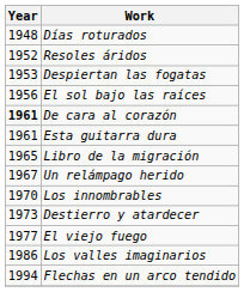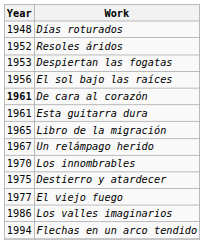 <table class="wikitable">
 <tr>
 <th>Year</th>
 <th>Work</th>
 </tr>
 <tr ------>
 <td>1948</td>
 <td><em>Días roturados</em></td>
 </tr>
 <tr -------->
 <td>1952</td>
 <td><em>Resoles áridos</em></td>
 </tr>
 <tr -------->
 <td>1953</td>
 <td><em>Despiertan las fogatas</em></td>
 </tr>
 <tr -------->
 <td>1956</td>
 <td><em>El sol bajo las raíces</em></td>
 </tr>
 <tr -------->
 <td><strong>1961</strong></td>
 <td><em>De cara al corazón</em></td>
 </tr>
 <tr -------->
 <td>1961</td>
 <td><em>Esta guitarra dura</em></td>
 </tr>
 <tr -------->
 <td>1965</td>
 <td><em>Libro de la migración</em></td>
 </tr>
 <tr -------->
 <td>1967</td>
 <td><em>Un relámpago herido</em></td>
 </tr>
 <tr -------->
 <td>1970</td>
 <td><em>Los innombrables</em></td>
 </tr>
 <tr -------->
-<td>1973</td>
+<td>1975</td>
 <td><em>Destierro y atardecer</em></td>
 </tr>
 <tr -------->
 <td>1977</td>
 <td><em>El viejo fuego</em></td>
 </tr>
 <tr -------->
 <td>1986</td>
 <td><em>Los valles imaginarios</em></td>
 </tr>
 <tr -------->
 <td>1994</td>
 <td><em>Flechas en un arco tendido</em></td>
 </tr>
 <tr -------->
 </tr>
 </table>
